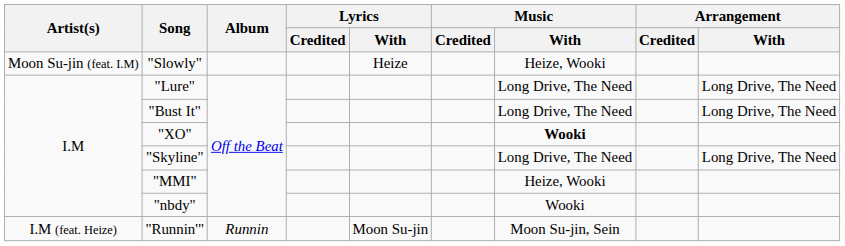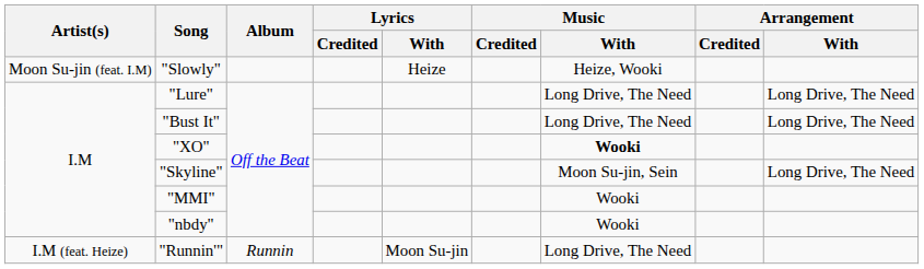 <table class="wikitable" style="text-align: center;">
 <tr>
 <th rowspan="2">Artist(s)</th>
 <th rowspan="2">Song</th>
 <th rowspan="2">Album</th>
 <th colspan="2">Lyrics</th>
 <th colspan="2">Music</th>
 <th colspan="2">Arrangement</th>
 </tr>
 <tr>
 <th>Credited</th>
 <th>With</th>
 <th>Credited</th>
 <th>With</th>
 <th>Credited</th>
 <th>With</th>
 </tr>
 <tr>
 <td>Moon Su-jin <small>(feat. I.M)</small></td>
 <td>"Slowly"</td>
 <td></td>
 <td></td>
 <td>Heize</td>
 <td></td>
 <td>Heize, Wooki</td>
 <td></td>
 <td></td>
 </tr>
 <tr>
 <td rowspan="6">I.M</td>
 <td>"Lure"</td>
 <td rowspan="6"><em><a href='#'>Off the Beat</a></em></td>
 <td></td>
 <td></td>
 <td></td>
 <td>Long Drive, The Need</td>
 <td></td>
 <td>Long Drive, The Need</td>
 </tr>
 <tr>
 <td>"Bust It"</td>
 <td></td>
 <td></td>
 <td></td>
 <td>Long Drive, The Need</td>
 <td></td>
 <td>Long Drive, The Need</td>
 </tr>
 <tr>
 <td>"XO"</td>
 <td></td>
 <td></td>
 <td></td>
 <td><strong>Wooki</strong></td>
 <td></td>
 <td></td>
 </tr>
 <tr>
 <td>"Skyline"</td>
 <td></td>
 <td></td>
 <td></td>
-<td>Long Drive, The Need</td>
+<td>Moon Su-jin, Sein</td>
 <td></td>
 <td>Long Drive, The Need</td>
 </tr>
 <tr>
 <td>"MMI"</td>
 <td></td>
 <td></td>
 <td></td>
-<td>Heize, Wooki</td>
+<td>Wooki</td>
 <td></td>
 <td></td>
 </tr>
 <tr>
 <td>"nbdy"</td>
 <td></td>
 <td></td>
 <td></td>
 <td>Wooki</td>
 <td></td>
 <td></td>
 </tr>
 <tr>
 <td>I.M <small>(feat. Heize)</small></td>
 <td>"Runnin'"</td>
 <td><em>Runnin<strong></td>
 <td></td>
 <td>Moon Su-jin</td>
 <td></td>
-<td>Moon Su-jin, Sein</td>
+<td>Long Drive, The Need</td>
 <td></td>
 <td></td>
 </tr>
 </table>
